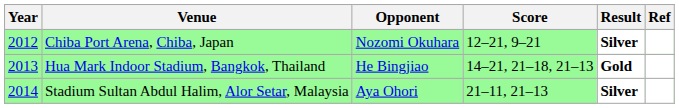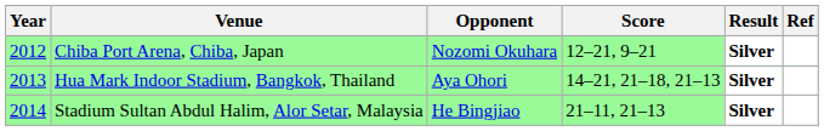 <table class="sortable wikitable" style="font-size: 90%">
 <tr>
 <th>Year</th>
 <th>Venue</th>
 <th>Opponent</th>
 <th>Score</th>
 <th>Result</th>
 <th>Ref</th>
 </tr>
 <tr style="background:#98FB98">
 <td align="center"><a href='#'>2012</a></td>
 <td align="left"><a href='#'>Chiba Port Arena</a>, <a href='#'>Chiba</a>, Japan</td>
 <td align="left"> <a href='#'>Nozomi Okuhara</a></td>
 <td align="left">12–21, 9–21</td>
 <td style="text-align:left; background:white"> <strong>Silver</strong></td>
 <td style="text-align:center; background:white"></td>
 </tr>
 <tr style="background:#98FB98">
 <td align="center"><a href='#'>2013</a></td>
 <td align="left"><a href='#'>Hua Mark Indoor Stadium</a>, <a href='#'>Bangkok</a>, Thailand</td>
-<td align="left"> <a href='#'>He Bingjiao</a></td>
+<td align="left"> <a href='#'>Aya Ohori</a></td>
 <td align="left">14–21, 21–18, 21–13</td>
-<td style="text-align:left; background:white"> <strong>Gold</strong></td>
+<td style="text-align:left; background:white"> <strong>Silver</strong></td>
 <td style="text-align:center; background:white"></td>
 </tr>
 <tr style="background:#98FB98">
 <td align="center"><a href='#'>2014</a></td>
 <td align="left">Stadium Sultan Abdul Halim, <a href='#'>Alor Setar</a>, Malaysia</td>
-<td align="left"> <a href='#'>Aya Ohori</a></td>
+<td align="left"> <a href='#'>He Bingjiao</a></td>
 <td align="left">21–11, 21–13</td>
 <td style="text-align:left; background:white"> <strong>Silver</strong></td>
 <td style="text-align:center; background:white"></td>
 </tr>
 </table>
